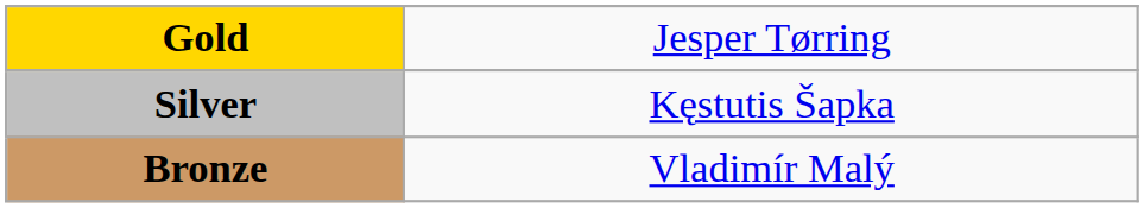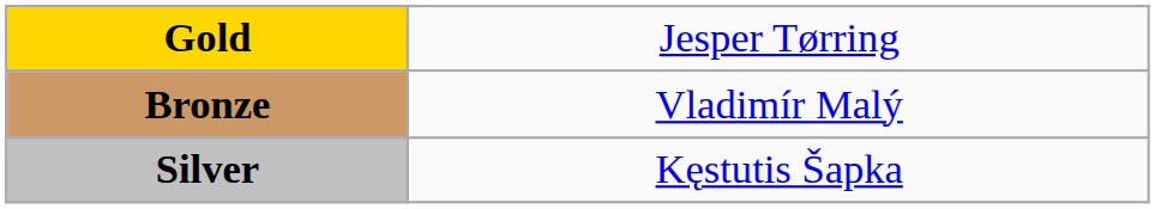 <table class="wikitable" style="text-align:center; " width="35%">
 <tr>
 <td bgcolor="gold"><strong>Gold</strong></td>
 <td><a href='#'>Jesper Tørring</a><br>  <small><em></em></small></td>
 </tr>
 <tr>
+<td bgcolor="CC9966"><strong>Bronze</strong></td>
+<td><a href='#'>Vladimír Malý</a><br>  <small><em></em></small></td>
+</tr>
+<tr>
 <td bgcolor="silver"><strong>Silver</strong></td>
 <td><a href='#'>Kęstutis Šapka</a><br>  <small><em></em></small></td>
 </tr>
-<tr>
-<td bgcolor="CC9966"><strong>Bronze</strong></td>
-<td><a href='#'>Vladimír Malý</a><br>  <small><em></em></small></td>
-</tr>
 </table>
